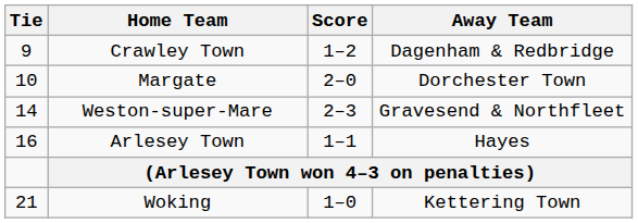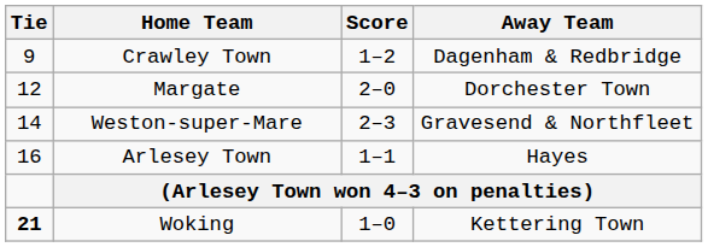 <table class="wikitable" style="text-align:center;">
 <tr>
 <th width=20>Tie</th>
 <th width=175>Home Team</th>
 <th width=20>Score</th>
 <th width=175>Away Team</th>
 </tr>
 <tr>
 <td>9</td>
 <td>Crawley Town</td>
 <td>1–2</td>
 <td>Dagenham & Redbridge</td>
 </tr>
 <tr>
-<td>10</td>
+<td>12</td>
 <td>Margate</td>
 <td>2–0</td>
 <td>Dorchester Town</td>
 </tr>
 <tr>
 <td>14</td>
 <td>Weston-super-Mare</td>
 <td>2–3</td>
 <td>Gravesend & Northfleet</td>
 </tr>
 <tr>
 <td>16</td>
 <td>Arlesey Town</td>
 <td>1–1</td>
 <td>Hayes</td>
 </tr>
 <tr>
 <td></td>
 <th colspan="5">(Arlesey Town won 4–3 on penalties)</th>
 </tr>
 <tr>
-<td>21</td>
+<td><strong>21</strong></td>
 <td>Woking</td>
 <td>1–0</td>
 <td>Kettering Town</td>
 </tr>
 </table>
